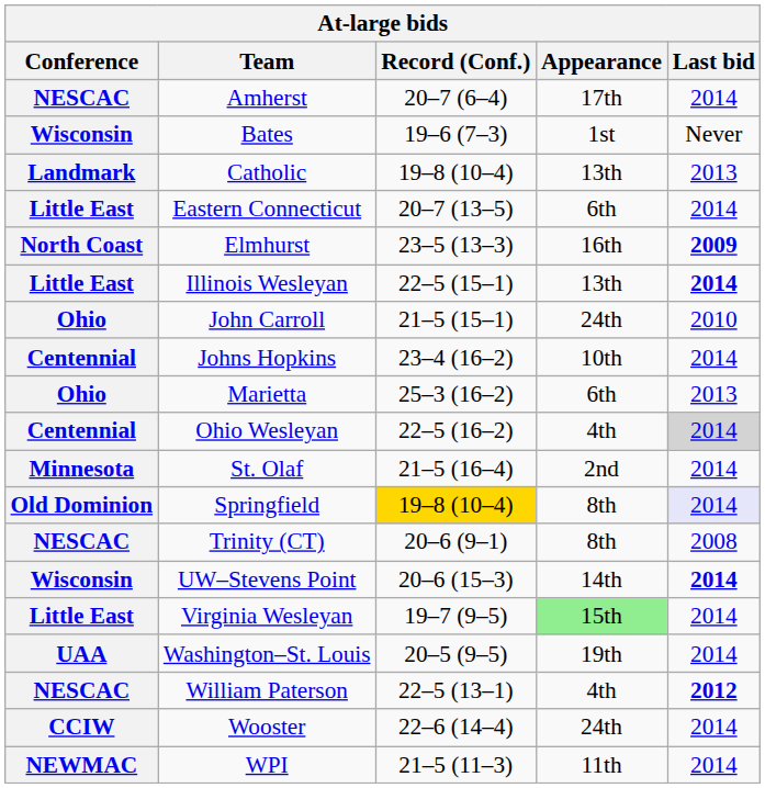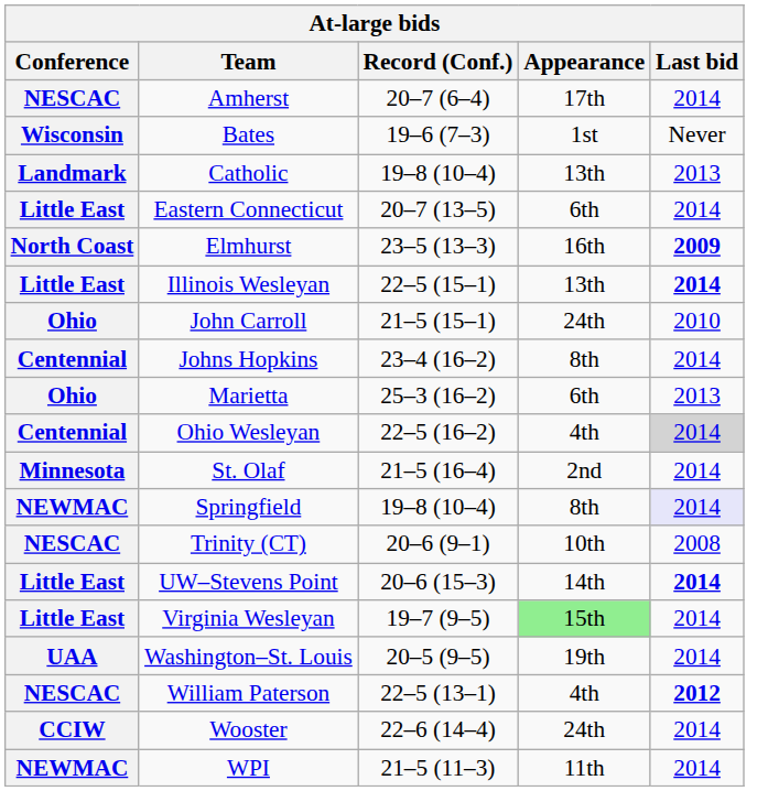 <table class="wikitable sortable plainrowheaders" style="text-align:center;">
 <tr>
 <th colspan="8" style=>At-large bids</th>
 </tr>
 <tr>
 <th scope="col">Conference</th>
 <th scope="col">Team</th>
 <th scope="col">Record (Conf.)</th>
 <th scope="col" data-sort-type="number">Appearance</th>
 <th scope="col">Last bid</th>
 </tr>
 <tr>
 <th><a href='#'>NESCAC</a></th>
 <td><a href='#'>Amherst</a></td>
 <td>20–7 (6–4)</td>
 <td>17th</td>
 <td><a href='#'>2014</a></td>
 </tr>
 <tr>
 <th><a href='#'>Wisconsin</a></th>
 <td><a href='#'>Bates</a></td>
 <td>19–6 (7–3)</td>
 <td>1st</td>
 <td>Never</td>
 </tr>
 <tr>
 <th><a href='#'>Landmark</a></th>
 <td><a href='#'>Catholic</a></td>
 <td>19–8 (10–4)</td>
 <td>13th</td>
 <td><a href='#'>2013</a></td>
 </tr>
 <tr>
 <th><a href='#'>Little East</a></th>
 <td><a href='#'>Eastern Connecticut</a></td>
 <td>20–7 (13–5)</td>
 <td>6th</td>
 <td><a href='#'>2014</a></td>
 </tr>
 <tr>
 <th><a href='#'>North Coast</a></th>
 <td><a href='#'>Elmhurst</a></td>
 <td>23–5 (13–3)</td>
 <td>16th</td>
 <td><strong><a href='#'>2009</a></strong></td>
 </tr>
 <tr>
 <th><a href='#'>Little East</a></th>
 <td><a href='#'>Illinois Wesleyan</a></td>
 <td>22–5 (15–1)</td>
 <td>13th</td>
 <td><strong><a href='#'>2014</a></strong></td>
 </tr>
 <tr>
 <th><a href='#'>Ohio</a></th>
 <td><a href='#'>John Carroll</a></td>
 <td>21–5 (15–1)</td>
 <td>24th</td>
 <td><a href='#'>2010</a></td>
 </tr>
 <tr>
 <th><a href='#'>Centennial</a></th>
 <td><a href='#'>Johns Hopkins</a></td>
 <td>23–4 (16–2)</td>
-<td>10th</td>
+<td>8th</td>
 <td><a href='#'>2014</a></td>
 </tr>
 <tr>
 <th><a href='#'>Ohio</a></th>
 <td><a href='#'>Marietta</a></td>
 <td>25–3 (16–2)</td>
 <td>6th</td>
 <td><a href='#'>2013</a></td>
 </tr>
 <tr>
 <th><a href='#'>Centennial</a></th>
 <td><a href='#'>Ohio Wesleyan</a></td>
 <td>22–5 (16–2)</td>
 <td>4th</td>
 <td style="background: lightgrey;"><a href='#'>2014</a></td>
 </tr>
 <tr>
 <th><a href='#'>Minnesota</a></th>
 <td><a href='#'>St. Olaf</a></td>
 <td>21–5 (16–4)</td>
 <td>2nd</td>
 <td><a href='#'>2014</a></td>
 </tr>
 <tr>
-<th><a href='#'>Old Dominion</a></th>
+<th><a href='#'>NEWMAC</a></th>
 <td><a href='#'>Springfield</a></td>
-<td style="background: gold;">19–8 (10–4)</td>
+<td>19–8 (10–4)</td>
 <td>8th</td>
 <td style="background: lavender;"><a href='#'>2014</a></td>
 </tr>
 <tr>
 <th><a href='#'>NESCAC</a></th>
 <td><a href='#'>Trinity (CT)</a></td>
 <td>20–6 (9–1)</td>
-<td>8th</td>
+<td>10th</td>
 <td><a href='#'>2008</a></td>
 </tr>
 <tr>
-<th><a href='#'>Wisconsin</a></th>
+<th><a href='#'>Little East</a></th>
 <td><a href='#'>UW–Stevens Point</a></td>
 <td>20–6 (15–3)</td>
 <td>14th</td>
 <td><strong><a href='#'>2014</a></strong></td>
 </tr>
 <tr>
 <th><a href='#'>Little East</a></th>
 <td><a href='#'>Virginia Wesleyan</a></td>
 <td>19–7 (9–5)</td>
 <td style="background: lightgreen;">15th</td>
 <td><a href='#'>2014</a></td>
 </tr>
 <tr>
 <th><a href='#'>UAA</a></th>
 <td><a href='#'>Washington–St. Louis</a></td>
 <td>20–5 (9–5)</td>
 <td>19th</td>
 <td><a href='#'>2014</a></td>
 </tr>
 <tr>
 <th><a href='#'>NESCAC</a></th>
 <td><a href='#'>William Paterson</a></td>
 <td>22–5 (13–1)</td>
 <td>4th</td>
 <td><strong><a href='#'>2012</a></strong></td>
 </tr>
 <tr>
 <th><a href='#'>CCIW</a></th>
 <td><a href='#'>Wooster</a></td>
 <td>22–6 (14–4)</td>
 <td>24th</td>
 <td><a href='#'>2014</a></td>
 </tr>
 <tr>
 <th><a href='#'>NEWMAC</a></th>
 <td><a href='#'>WPI</a></td>
 <td>21–5 (11–3)</td>
 <td>11th</td>
 <td><a href='#'>2014</a></td>
 </tr>
 </table>
